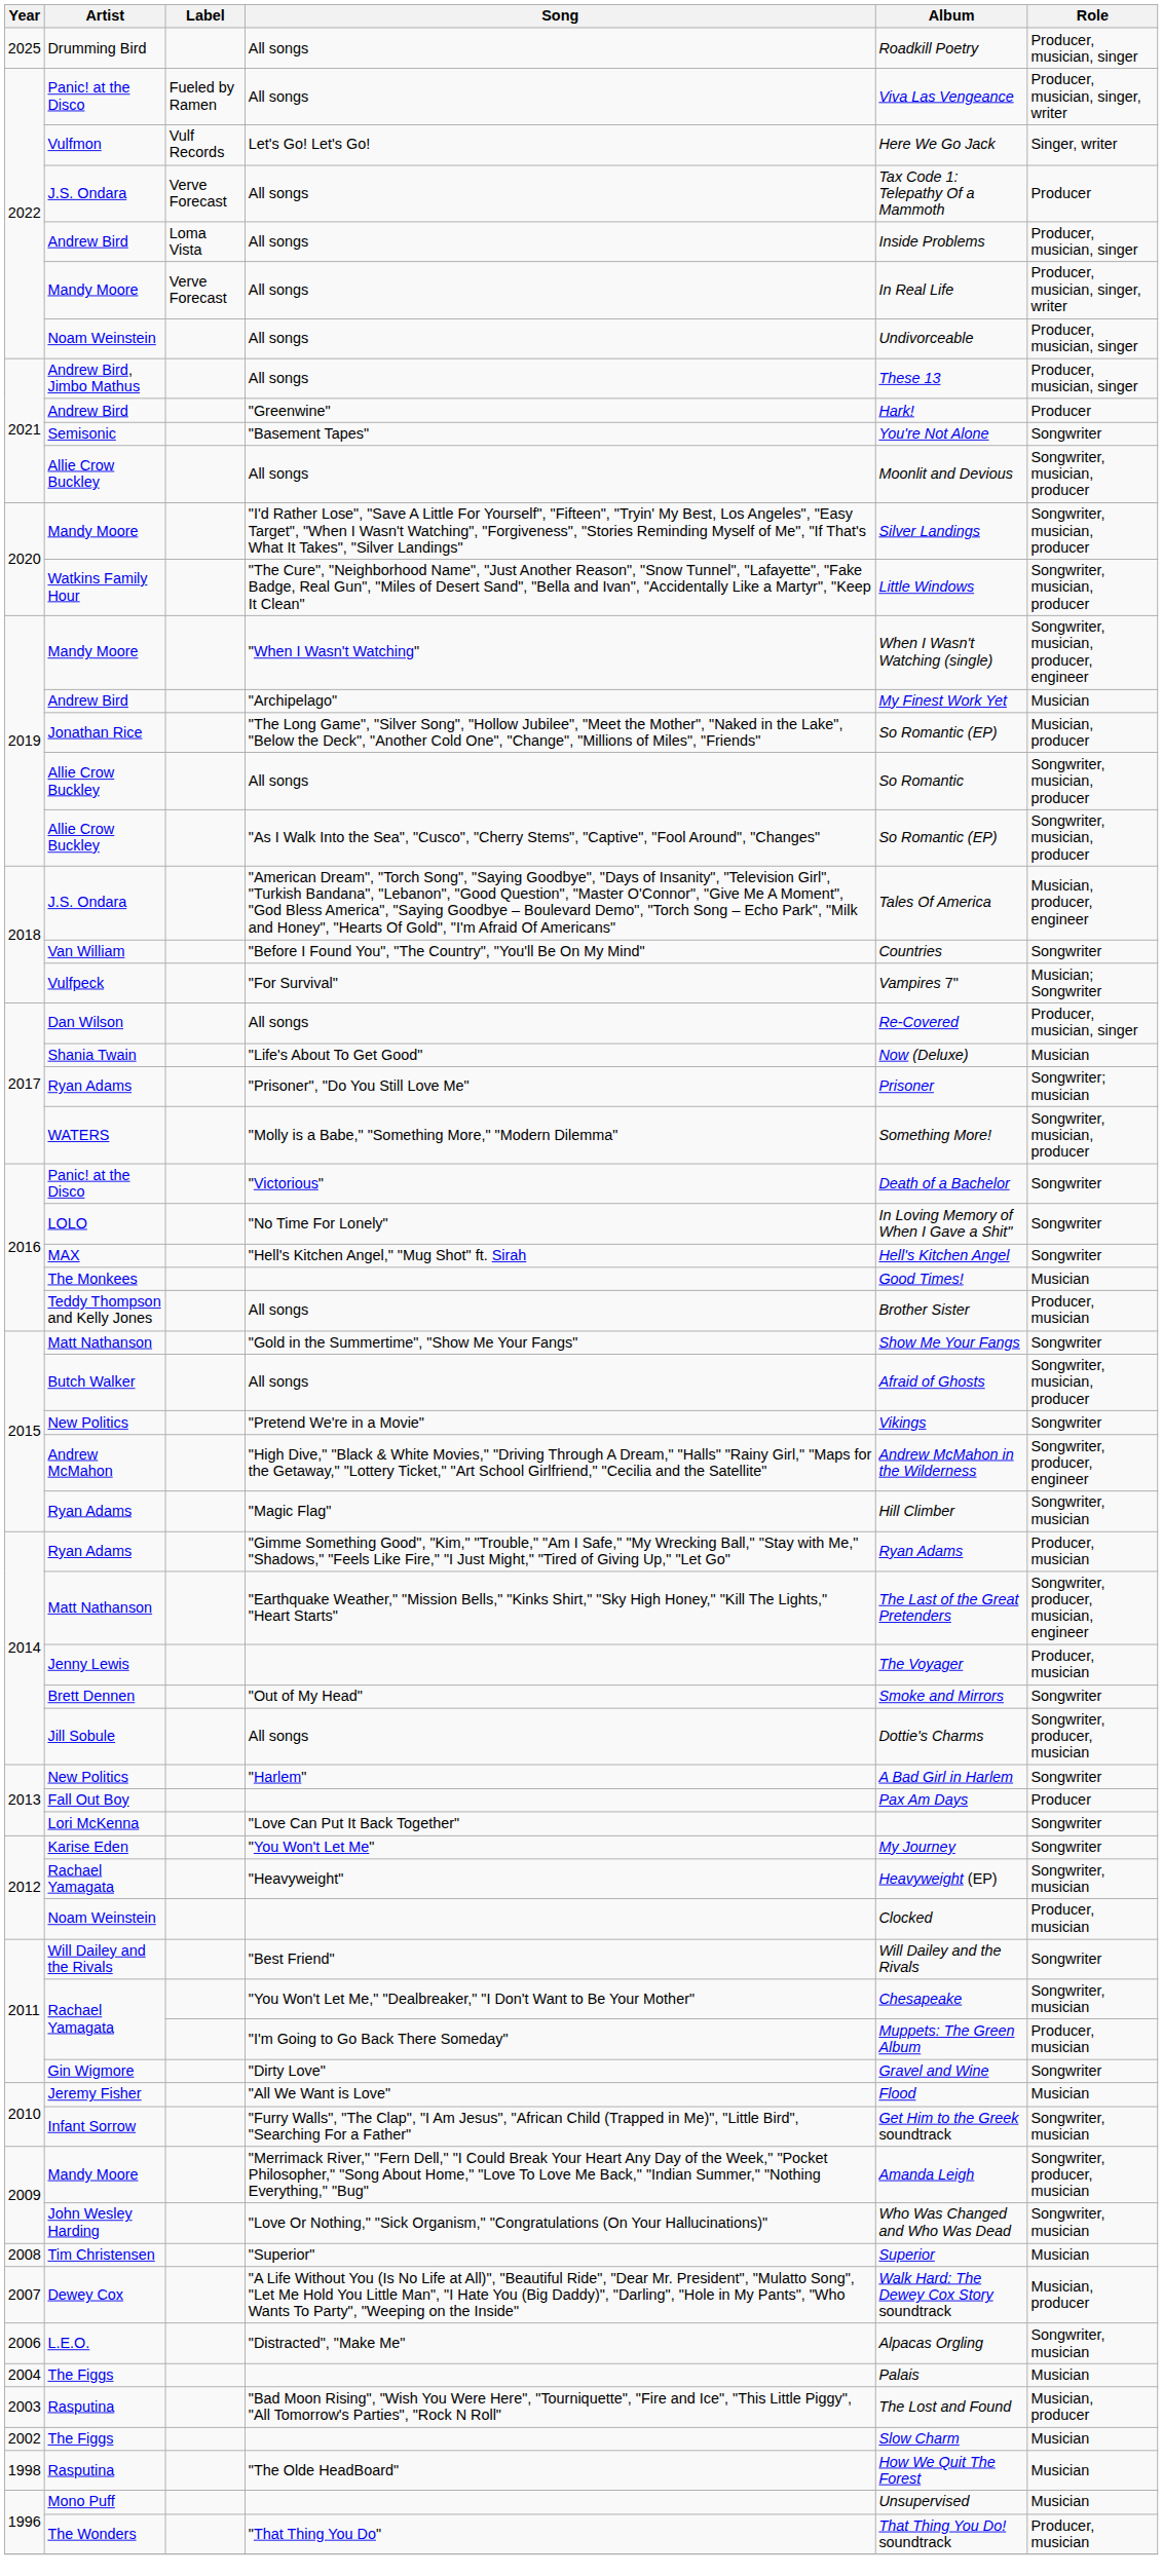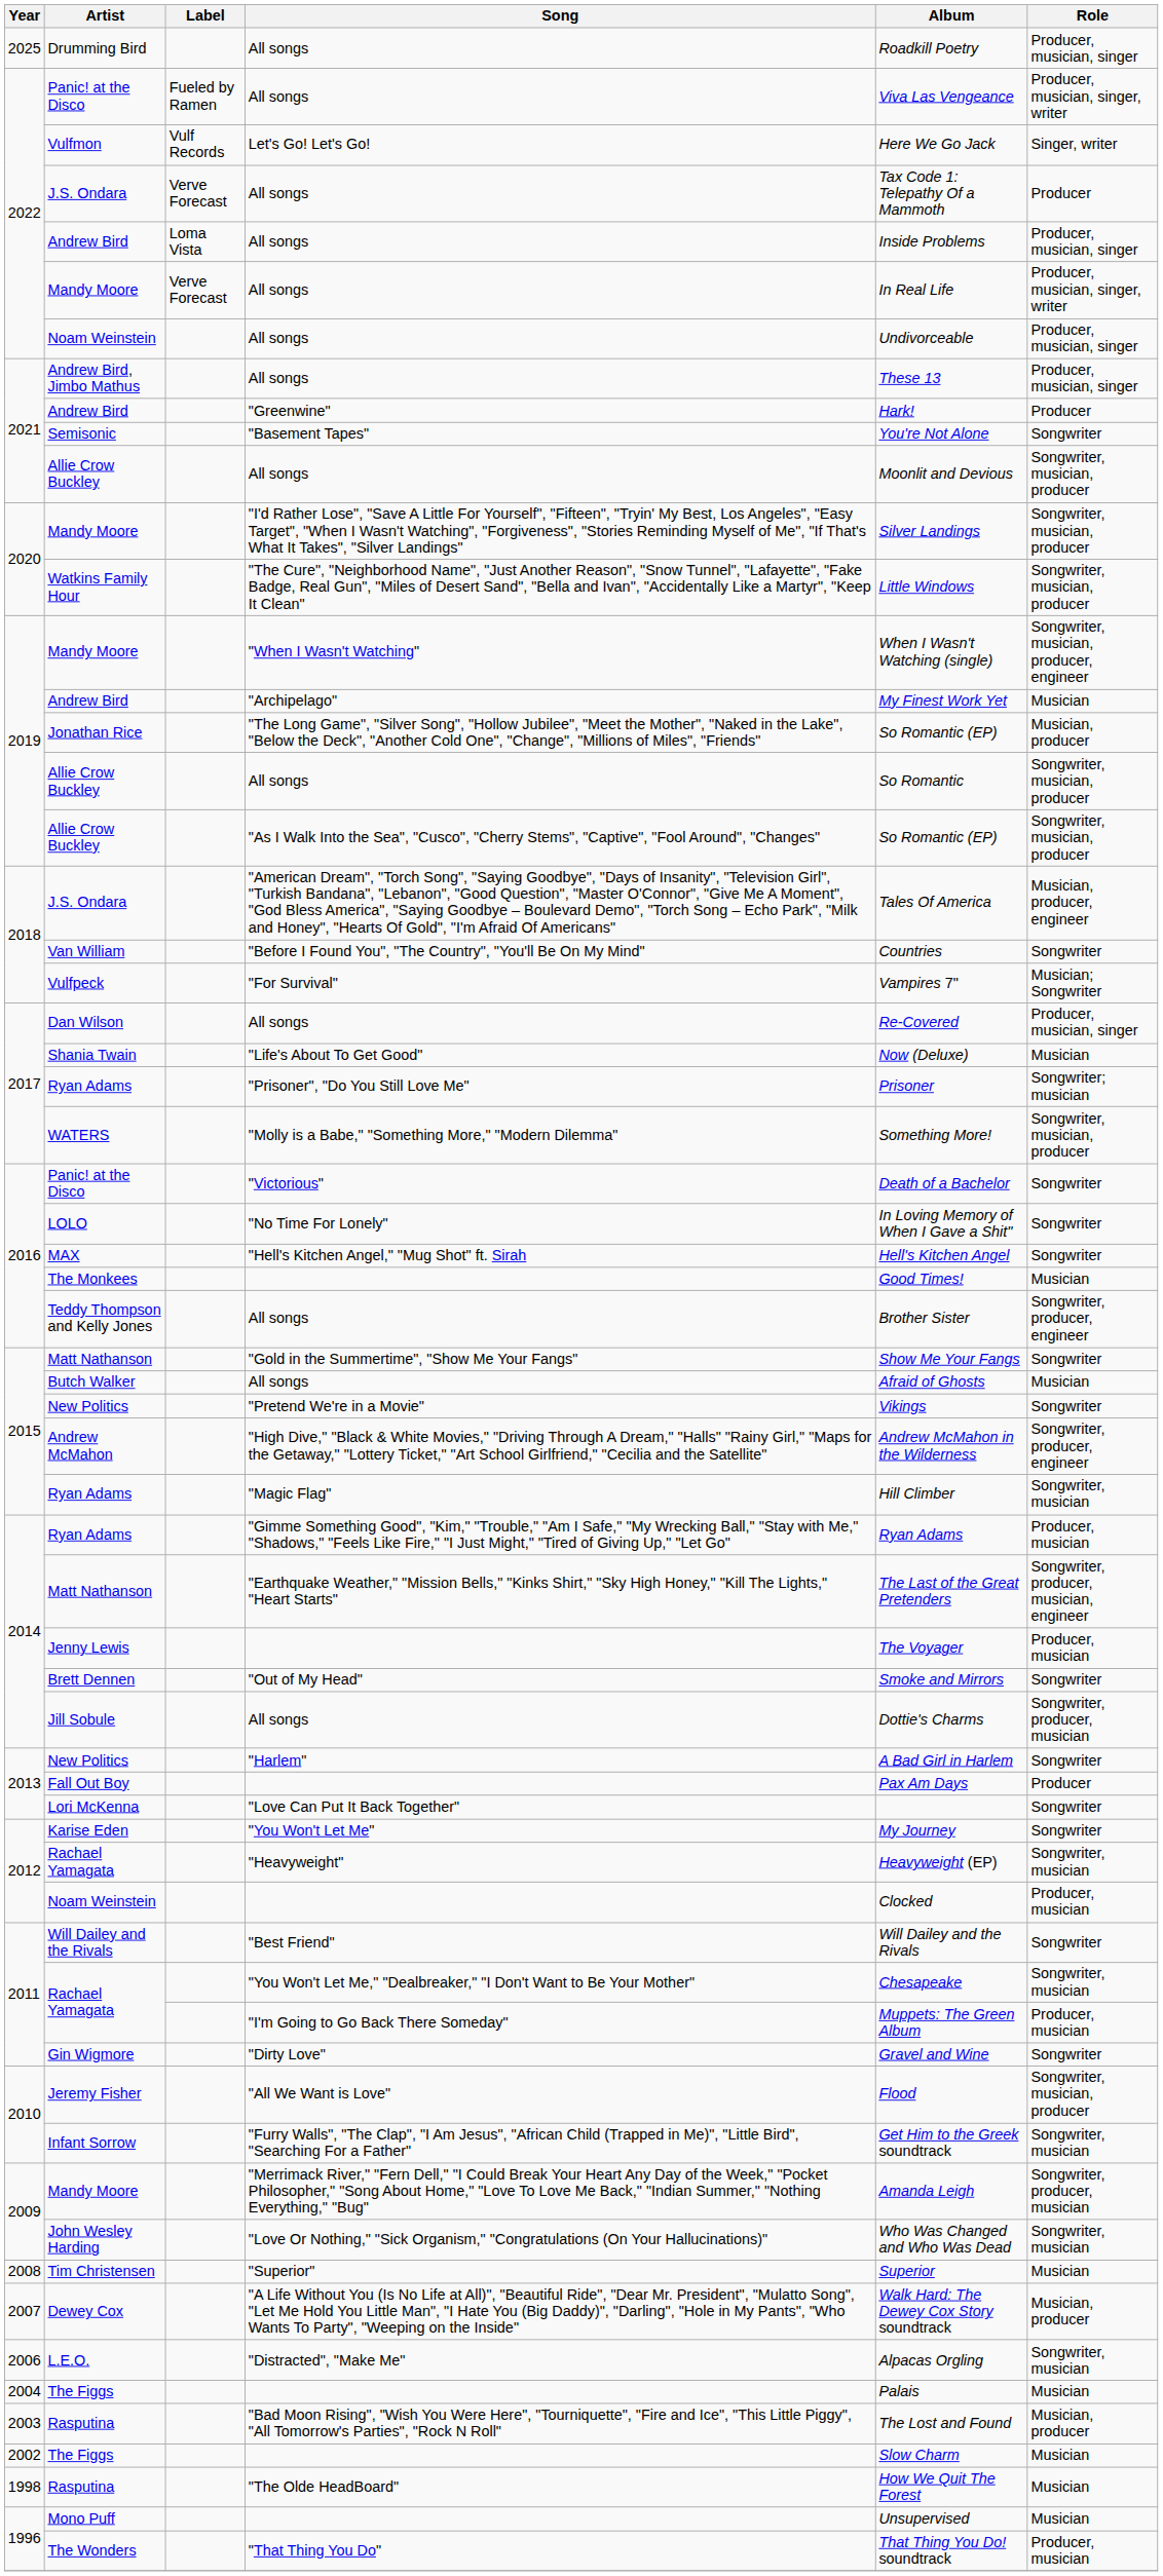 <table class="wikitable">
 <tr>
 <th>Year</th>
 <th>Artist</th>
 <th>Label</th>
 <th>Song</th>
 <th>Album</th>
 <th>Role</th>
 </tr>
 <tr>
 <td>2025</td>
 <td>Drumming Bird</td>
 <td></td>
 <td>All songs</td>
 <td><em>Roadkill Poetry</em></td>
 <td>Producer, musician, singer </td>
 </tr>
 <tr>
 <td rowspan="6">2022</td>
 <td><a href='#'>Panic! at the Disco</a></td>
 <td>Fueled by Ramen</td>
 <td>All songs</td>
 <td><em><a href='#'>Viva Las Vengeance</a></em></td>
 <td>Producer, musician, singer, writer</td>
 </tr>
 <tr>
 <td><a href='#'>Vulfmon</a></td>
 <td>Vulf Records</td>
 <td>Let's Go! Let's Go!</td>
 <td><em>Here We Go Jack</em></td>
 <td>Singer, writer</td>
 </tr>
 <tr>
 <td><a href='#'>J.S. Ondara</a></td>
 <td>Verve Forecast</td>
 <td>All songs</td>
 <td><em>Tax Code 1: Telepathy Of a Mammoth</em></td>
 <td>Producer</td>
 </tr>
 <tr>
 <td><a href='#'>Andrew Bird</a></td>
 <td>Loma Vista</td>
 <td>All songs</td>
 <td><em>Inside Problems</em></td>
 <td>Producer, musician, singer</td>
 </tr>
 <tr>
 <td><a href='#'>Mandy Moore</a></td>
 <td>Verve Forecast</td>
 <td>All songs</td>
 <td><em>In Real Life</em></td>
 <td>Producer, musician, singer, writer</td>
 </tr>
 <tr>
 <td><a href='#'>Noam Weinstein</a></td>
 <td></td>
 <td>All songs</td>
 <td><em>Undivorceable</em></td>
 <td>Producer, musician, singer</td>
 </tr>
 <tr>
 <td rowspan="4">2021</td>
 <td><a href='#'>Andrew Bird</a>, <a href='#'>Jimbo Mathus</a></td>
 <td></td>
 <td>All songs</td>
 <td><em><a href='#'>These 13</a></em></td>
 <td>Producer, musician, singer</td>
 </tr>
 <tr>
 <td><a href='#'>Andrew Bird</a></td>
 <td></td>
 <td>"Greenwine"</td>
 <td><em><a href='#'>Hark!</a></em></td>
 <td>Producer</td>
 </tr>
 <tr>
 <td><a href='#'>Semisonic</a></td>
 <td></td>
 <td>"Basement Tapes"</td>
 <td><em><a href='#'>You're Not Alone</a></em></td>
 <td>Songwriter</td>
 </tr>
 <tr>
 <td><a href='#'>Allie Crow Buckley</a></td>
 <td></td>
 <td>All songs</td>
 <td><em>Moonlit and Devious</em></td>
 <td>Songwriter, musician, producer</td>
 </tr>
 <tr>
 <td rowspan="2">2020</td>
 <td><a href='#'>Mandy Moore</a></td>
 <td></td>
 <td>"I'd Rather Lose", "Save A Little For Yourself", "Fifteen", "Tryin' My Best, Los Angeles", "Easy Target", "When I Wasn't Watching", "Forgiveness", "Stories Reminding Myself of Me", "If That's What It Takes", "Silver Landings"</td>
 <td><em><a href='#'>Silver Landings</a></em></td>
 <td>Songwriter, musician, producer</td>
 </tr>
 <tr>
 <td><a href='#'>Watkins Family Hour</a></td>
 <td></td>
 <td>"The Cure", "Neighborhood Name", "Just Another Reason", "Snow Tunnel", "Lafayette", "Fake Badge, Real Gun", "Miles of Desert Sand", "Bella and Ivan", "Accidentally Like a Martyr", "Keep It Clean"</td>
 <td><em><a href='#'>Little Windows</a></em></td>
 <td>Songwriter, musician, producer</td>
 </tr>
 <tr>
 <td rowspan="5">2019</td>
 <td><a href='#'>Mandy Moore</a></td>
 <td></td>
 <td>"<a href='#'>When I Wasn't Watching</a>"</td>
 <td><em>When I Wasn't Watching (single)</em></td>
 <td>Songwriter, musician, producer, engineer</td>
 </tr>
 <tr>
 <td><a href='#'>Andrew Bird</a></td>
 <td></td>
 <td>"Archipelago"</td>
 <td><em><a href='#'>My Finest Work Yet</a></em></td>
 <td>Musician</td>
 </tr>
 <tr>
 <td><a href='#'>Jonathan Rice</a></td>
 <td></td>
 <td>"The Long Game", "Silver Song", "Hollow Jubilee", "Meet the Mother", "Naked in the Lake", "Below the Deck", "Another Cold One", "Change", "Millions of Miles", "Friends"</td>
 <td><em>So Romantic (EP)</em></td>
 <td>Musician, producer</td>
 </tr>
 <tr>
 <td><a href='#'>Allie Crow Buckley</a></td>
 <td></td>
 <td>All songs</td>
 <td><em>So Romantic</em></td>
 <td>Songwriter, musician, producer</td>
 </tr>
 <tr>
 <td><a href='#'>Allie Crow Buckley</a></td>
 <td></td>
 <td>"As I Walk Into the Sea", "Cusco", "Cherry Stems", "Captive", "Fool Around", "Changes"</td>
 <td><em>So Romantic (EP)</em></td>
 <td>Songwriter, musician, producer</td>
 </tr>
 <tr>
 <td rowspan="3">2018</td>
 <td><a href='#'>J.S. Ondara</a></td>
 <td></td>
 <td>"American Dream", "Torch Song", "Saying Goodbye", "Days of Insanity", "Television Girl", "Turkish Bandana", "Lebanon", "Good Question", "Master O'Connor", "Give Me A Moment", "God Bless America", "Saying Goodbye – Boulevard Demo", "Torch Song – Echo Park", "Milk and Honey", "Hearts Of Gold", "I'm Afraid Of Americans"</td>
 <td><em>Tales Of America</em></td>
 <td>Musician, producer, engineer</td>
 </tr>
 <tr>
 <td><a href='#'>Van William</a></td>
 <td></td>
 <td>"Before I Found You", "The Country", "You'll Be On My Mind"</td>
 <td><em>Countries</em></td>
 <td>Songwriter</td>
 </tr>
 <tr>
 <td><a href='#'>Vulfpeck</a></td>
 <td></td>
 <td>"For Survival"</td>
 <td><em>Vampires</em> 7"</td>
 <td>Musician; Songwriter</td>
 </tr>
 <tr>
 <td rowspan="4">2017</td>
 <td><a href='#'>Dan Wilson</a></td>
 <td></td>
 <td>All songs</td>
 <td><em><a href='#'>Re-Covered</a></em></td>
 <td>Producer, musician, singer</td>
 </tr>
 <tr>
 <td><a href='#'>Shania Twain</a></td>
 <td></td>
 <td>"Life's About To Get Good"</td>
 <td><em><a href='#'>Now</a> (Deluxe)</em></td>
 <td>Musician</td>
 </tr>
 <tr>
 <td><a href='#'>Ryan Adams</a></td>
 <td></td>
 <td>"Prisoner", "Do You Still Love Me"</td>
 <td><em><a href='#'>Prisoner</a></em></td>
 <td>Songwriter; musician</td>
 </tr>
 <tr>
 <td><a href='#'>WATERS</a></td>
 <td></td>
 <td>"Molly is a Babe," "Something More," "Modern Dilemma"</td>
 <td><em>Something More!</em></td>
 <td>Songwriter, musician, producer</td>
 </tr>
 <tr>
 <td rowspan="5">2016</td>
 <td><a href='#'>Panic! at the Disco</a></td>
 <td></td>
 <td>"<a href='#'>Victorious</a>"</td>
 <td><em><a href='#'>Death of a Bachelor</a></em></td>
 <td>Songwriter</td>
 </tr>
 <tr>
 <td><a href='#'>LOLO</a></td>
 <td></td>
 <td>"No Time For Lonely"</td>
 <td><em>In Loving Memory of When I Gave a Shit"</em></td>
 <td>Songwriter</td>
 </tr>
 <tr>
 <td><a href='#'>MAX</a></td>
 <td></td>
 <td>"Hell's Kitchen Angel," "Mug Shot" ft. <a href='#'>Sirah</a></td>
 <td><em><a href='#'>Hell's Kitchen Angel</a></em></td>
 <td>Songwriter</td>
 </tr>
 <tr>
 <td><a href='#'>The Monkees</a></td>
 <td></td>
 <td></td>
 <td><em><a href='#'>Good Times!</a></em></td>
 <td>Musician</td>
 </tr>
 <tr>
 <td><a href='#'>Teddy Thompson</a> and Kelly Jones</td>
 <td></td>
 <td>All songs</td>
 <td><em>Brother Sister</em></td>
-<td>Producer, musician</td>
+<td>Songwriter, producer, engineer</td>
 </tr>
 <tr>
 <td rowspan="5">2015</td>
 <td><a href='#'>Matt Nathanson</a></td>
 <td></td>
 <td>"Gold in the Summertime", "Show Me Your Fangs"</td>
 <td><em><a href='#'>Show Me Your Fangs</a></em></td>
 <td>Songwriter</td>
 </tr>
 <tr>
 <td><a href='#'>Butch Walker</a></td>
 <td></td>
 <td>All songs</td>
 <td><em><a href='#'>Afraid of Ghosts</a></em></td>
-<td>Songwriter, musician, producer</td>
+<td>Musician</td>
 </tr>
 <tr>
 <td><a href='#'>New Politics</a></td>
 <td></td>
 <td>"Pretend We're in a Movie"</td>
 <td><em><a href='#'>Vikings</a></em></td>
 <td>Songwriter</td>
 </tr>
 <tr>
 <td><a href='#'>Andrew McMahon</a></td>
 <td></td>
 <td>"High Dive," "Black & White Movies," "Driving Through A Dream," "Halls" "Rainy Girl," "Maps for the Getaway," "Lottery Ticket," "Art School Girlfriend," "Cecilia and the Satellite"</td>
 <td><em><a href='#'>Andrew McMahon in the Wilderness</a></em></td>
 <td>Songwriter, producer, engineer</td>
 </tr>
 <tr>
 <td><a href='#'>Ryan Adams</a></td>
 <td></td>
 <td>"Magic Flag"</td>
 <td><em>Hill Climber</em></td>
 <td>Songwriter, musician</td>
 </tr>
 <tr>
 <td rowspan="5">2014</td>
 <td><a href='#'>Ryan Adams</a></td>
 <td></td>
 <td>"Gimme Something Good", "Kim," "Trouble," "Am I Safe," "My Wrecking Ball," "Stay with Me," "Shadows," "Feels Like Fire," "I Just Might," "Tired of Giving Up," "Let Go"</td>
 <td><em><a href='#'>Ryan Adams</a></em></td>
 <td>Producer, musician</td>
 </tr>
 <tr>
 <td><a href='#'>Matt Nathanson</a></td>
 <td></td>
 <td>"Earthquake Weather," "Mission Bells," "Kinks Shirt," "Sky High Honey," "Kill The Lights," "Heart Starts"</td>
 <td><em><a href='#'>The Last of the Great Pretenders</a></em></td>
 <td>Songwriter, producer, musician, engineer</td>
 </tr>
 <tr>
 <td><a href='#'>Jenny Lewis</a></td>
 <td></td>
 <td></td>
 <td><em><a href='#'>The Voyager</a></em></td>
 <td>Producer, musician</td>
 </tr>
 <tr>
 <td><a href='#'>Brett Dennen</a></td>
 <td></td>
 <td>"Out of My Head"</td>
 <td><em><a href='#'>Smoke and Mirrors</a></em></td>
 <td>Songwriter</td>
 </tr>
 <tr>
 <td><a href='#'>Jill Sobule</a></td>
 <td></td>
 <td>All songs</td>
 <td><em>Dottie's Charms</em></td>
 <td>Songwriter, producer, musician</td>
 </tr>
 <tr>
 <td rowspan="3">2013</td>
 <td><a href='#'>New Politics</a></td>
 <td></td>
 <td>"<a href='#'>Harlem</a>"</td>
 <td><em><a href='#'>A Bad Girl in Harlem</a></em></td>
 <td>Songwriter</td>
 </tr>
 <tr>
 <td><a href='#'>Fall Out Boy</a></td>
 <td></td>
 <td></td>
 <td><em><a href='#'>Pax Am Days</a></em></td>
 <td>Producer</td>
 </tr>
 <tr>
 <td><a href='#'>Lori McKenna</a></td>
 <td></td>
 <td>"Love Can Put It Back Together"</td>
 <td></td>
 <td>Songwriter</td>
 </tr>
 <tr>
 <td rowspan="3">2012</td>
 <td><a href='#'>Karise Eden</a></td>
 <td></td>
 <td>"<a href='#'>You Won't Let Me</a>"</td>
 <td><em><a href='#'>My Journey</a></em></td>
 <td>Songwriter</td>
 </tr>
 <tr>
 <td><a href='#'>Rachael Yamagata</a></td>
 <td></td>
 <td>"Heavyweight"</td>
 <td><em><a href='#'>Heavyweight</a></em> (EP)</td>
 <td>Songwriter, musician</td>
 </tr>
 <tr>
 <td><a href='#'>Noam Weinstein</a></td>
 <td></td>
 <td></td>
 <td><em>Clocked</em></td>
 <td>Producer, musician</td>
 </tr>
 <tr>
 <td rowspan="4">2011</td>
 <td><a href='#'>Will Dailey and the Rivals</a></td>
 <td></td>
 <td>"Best Friend"</td>
 <td><em>Will Dailey and the Rivals</em></td>
 <td>Songwriter</td>
 </tr>
 <tr>
 <td rowspan="2"><a href='#'>Rachael Yamagata</a></td>
 <td></td>
 <td>"You Won't Let Me," "Dealbreaker," "I Don't Want to Be Your Mother"</td>
 <td><em><a href='#'>Chesapeake</a></em></td>
 <td>Songwriter, musician</td>
 </tr>
 <tr>
 <td></td>
 <td>"I'm Going to Go Back There Someday"</td>
 <td><em><a href='#'>Muppets: The Green Album</a></em></td>
 <td>Producer, musician</td>
 </tr>
 <tr>
 <td><a href='#'>Gin Wigmore</a></td>
 <td></td>
 <td>"Dirty Love"</td>
 <td><em><a href='#'>Gravel and Wine</a></em></td>
 <td>Songwriter</td>
 </tr>
 <tr>
 <td rowspan="2">2010</td>
 <td><a href='#'>Jeremy Fisher</a></td>
 <td></td>
 <td>"All We Want is Love"</td>
 <td><em><a href='#'>Flood</a></em></td>
-<td>Musician</td>
+<td>Songwriter, musician, producer</td>
 </tr>
 <tr>
 <td><a href='#'>Infant Sorrow</a></td>
 <td></td>
 <td>"Furry Walls", "The Clap", "I Am Jesus", "African Child (Trapped in Me)", "Little Bird", "Searching For a Father"</td>
 <td><em><a href='#'>Get Him to the Greek</a></em> soundtrack</td>
 <td>Songwriter, musician</td>
 </tr>
 <tr>
 <td rowspan="2">2009</td>
 <td><a href='#'>Mandy Moore</a></td>
 <td></td>
 <td>"Merrimack River," "Fern Dell," "I Could Break Your Heart Any Day of the Week," "Pocket Philosopher," "Song About Home," "Love To Love Me Back," "Indian Summer," "Nothing Everything," "Bug"</td>
 <td><em><a href='#'>Amanda Leigh</a></em></td>
 <td>Songwriter, producer, musician</td>
 </tr>
 <tr>
 <td><a href='#'>John Wesley Harding</a></td>
 <td></td>
 <td>"Love Or Nothing," "Sick Organism," "Congratulations (On Your Hallucinations)"</td>
 <td><em>Who Was Changed and Who Was Dead</em></td>
 <td>Songwriter, musician</td>
 </tr>
 <tr>
 <td>2008</td>
 <td><a href='#'>Tim Christensen</a></td>
 <td></td>
 <td>"Superior"</td>
 <td><em><a href='#'>Superior</a></em></td>
 <td>Musician</td>
 </tr>
 <tr>
 <td>2007</td>
 <td><a href='#'>Dewey Cox</a></td>
 <td></td>
 <td>"A Life Without You (Is No Life at All)", "Beautiful Ride", "Dear Mr. President", "Mulatto Song", "Let Me Hold You Little Man", "I Hate You (Big Daddy)", "Darling", "Hole in My Pants", "Who Wants To Party", "Weeping on the Inside"</td>
 <td><em><a href='#'>Walk Hard: The Dewey Cox Story</a></em> soundtrack</td>
 <td>Musician, producer</td>
 </tr>
 <tr>
 <td>2006</td>
 <td><a href='#'>L.E.O.</a></td>
 <td></td>
 <td>"Distracted", "Make Me"</td>
 <td><em>Alpacas Orgling</em></td>
 <td>Songwriter, musician</td>
 </tr>
 <tr>
 <td>2004</td>
 <td><a href='#'>The Figgs</a></td>
 <td></td>
 <td></td>
 <td><em>Palais</em></td>
 <td>Musician</td>
 </tr>
 <tr>
 <td>2003</td>
 <td><a href='#'>Rasputina</a></td>
 <td></td>
 <td>"Bad Moon Rising", "Wish You Were Here", "Tourniquette", "Fire and Ice", "This Little Piggy", "All Tomorrow's Parties", "Rock N Roll"</td>
 <td><em>The Lost and Found</em></td>
 <td>Musician, producer</td>
 </tr>
 <tr>
 <td>2002</td>
 <td><a href='#'>The Figgs</a></td>
 <td></td>
 <td></td>
 <td><em><a href='#'>Slow Charm</a></em></td>
 <td>Musician</td>
 </tr>
 <tr>
 <td>1998</td>
 <td><a href='#'>Rasputina</a></td>
 <td></td>
 <td>"The Olde HeadBoard"</td>
 <td><em><a href='#'>How We Quit The Forest</a></em></td>
 <td>Musician</td>
 </tr>
 <tr>
 <td rowspan="2">1996</td>
 <td><a href='#'>Mono Puff</a></td>
 <td></td>
 <td></td>
 <td><em>Unsupervised</em></td>
 <td>Musician</td>
 </tr>
 <tr>
 <td><a href='#'>The Wonders</a></td>
 <td></td>
 <td>"<a href='#'>That Thing You Do</a>"</td>
 <td><em><a href='#'>That Thing You Do!</a></em> soundtrack</td>
 <td>Producer, musician</td>
 </tr>
 <tr>
 </tr>
 </table>
